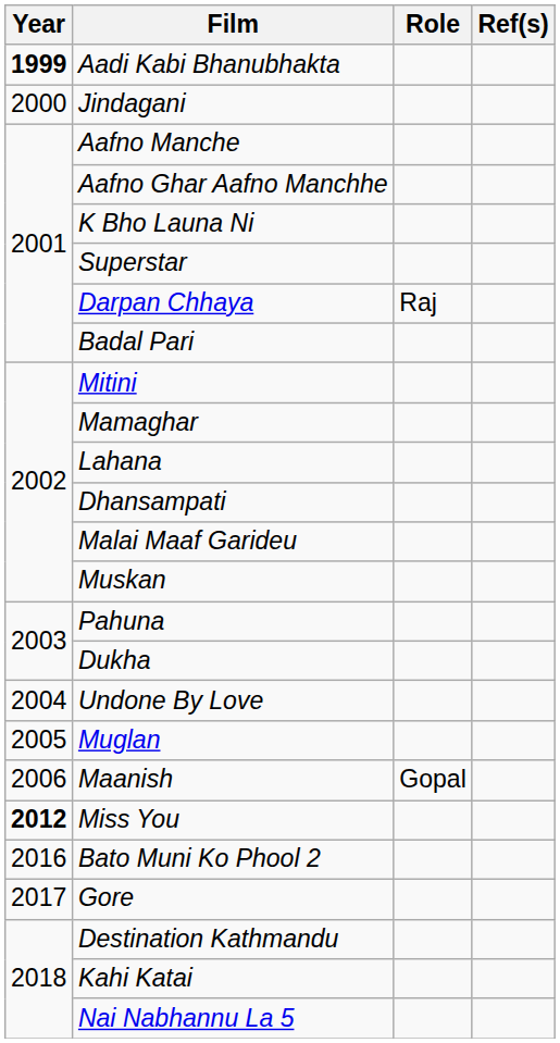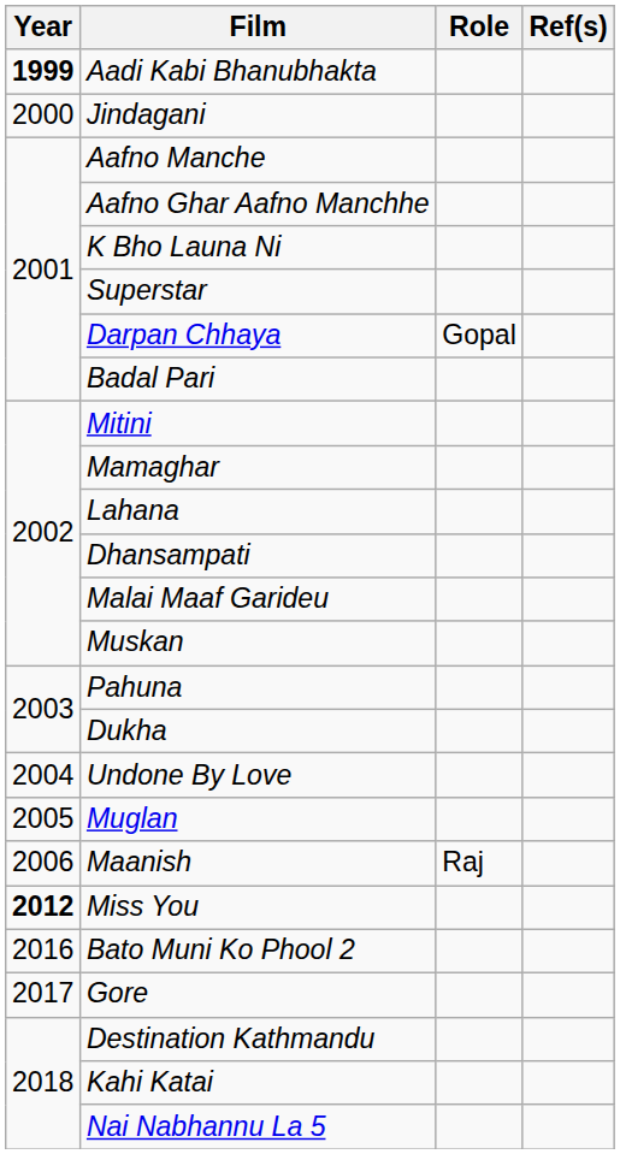 <table class="wikitable sortable">
 <tr>
 <th>Year</th>
 <th>Film</th>
 <th>Role</th>
 <th>Ref(s)</th>
 </tr>
 <tr>
 <td><strong>1999</strong></td>
 <td><em>Aadi Kabi Bhanubhakta</em></td>
 <td></td>
 <td></td>
 </tr>
 <tr>
 <td>2000</td>
 <td><em>Jindagani</em></td>
 <td></td>
 <td></td>
 </tr>
 <tr>
 <td rowspan="6">2001</td>
 <td><em>Aafno Manche</em></td>
 <td></td>
 <td></td>
 </tr>
 <tr>
 <td><em>Aafno Ghar Aafno Manchhe</em></td>
 <td></td>
 <td></td>
 </tr>
 <tr>
 <td><em>K Bho Launa Ni</em></td>
 <td></td>
 <td></td>
 </tr>
 <tr>
 <td><em>Superstar</em></td>
 <td></td>
 <td></td>
 </tr>
 <tr>
 <td><em><a href='#'>Darpan Chhaya</a></em></td>
-<td>Raj</td>
+<td>Gopal</td>
 <td></td>
 </tr>
 <tr>
 <td><em>Badal Pari</em></td>
 <td></td>
 <td></td>
 </tr>
 <tr>
 <td rowspan="6">2002</td>
 <td><em><a href='#'>Mitini</a></em></td>
 <td></td>
 <td></td>
 </tr>
 <tr>
 <td><em>Mamaghar</em></td>
 <td></td>
 <td></td>
 </tr>
 <tr>
 <td><em>Lahana</em></td>
 <td></td>
 <td></td>
 </tr>
 <tr>
 <td><em>Dhansampati</em></td>
 <td></td>
 <td></td>
 </tr>
 <tr>
 <td><em>Malai Maaf Garideu</em></td>
 <td></td>
 <td></td>
 </tr>
 <tr>
 <td><em>Muskan</em></td>
 <td></td>
 <td></td>
 </tr>
 <tr>
 <td rowspan="2">2003</td>
 <td><em>Pahuna</em></td>
 <td></td>
 <td></td>
 </tr>
 <tr>
 <td><em>Dukha</em></td>
 <td></td>
 <td></td>
 </tr>
 <tr>
 <td>2004</td>
 <td><em>Undone By Love</em></td>
 <td></td>
 <td></td>
 </tr>
 <tr>
 <td>2005</td>
 <td><a href='#'><em>Muglan</em></a></td>
 <td></td>
 <td></td>
 </tr>
 <tr>
 <td>2006</td>
 <td><em>Maanish</em></td>
-<td>Gopal</td>
+<td>Raj</td>
 <td></td>
 </tr>
 <tr>
 <td><strong>2012</strong></td>
 <td><em>Miss You</em></td>
 <td></td>
 <td></td>
 </tr>
 <tr>
 <td>2016</td>
 <td><em>Bato Muni Ko Phool 2</em></td>
 <td></td>
 <td></td>
 </tr>
 <tr>
 <td>2017</td>
 <td><em>Gore</em></td>
 <td></td>
 <td></td>
 </tr>
 <tr>
 <td rowspan="3">2018</td>
 <td><em>Destination Kathmandu</em></td>
 <td></td>
 <td></td>
 </tr>
 <tr>
 <td><em>Kahi Katai</em></td>
 <td></td>
 <td></td>
 </tr>
 <tr>
 <td><em><a href='#'>Nai Nabhannu La 5</a></em></td>
 <td></td>
 <td></td>
 </tr>
 </table>
